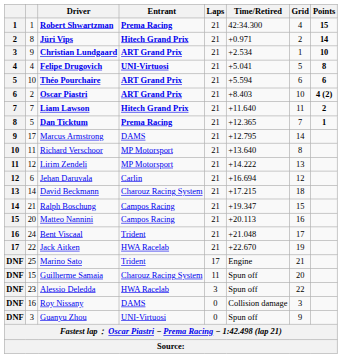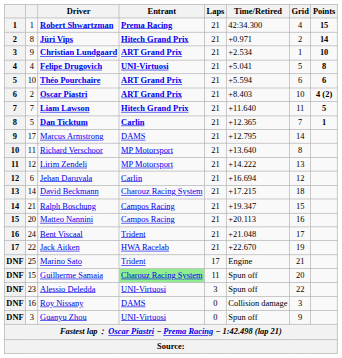 <table class="wikitable" style="font-size: 85%;">
 <tr>
 <th></th>
 <th></th>
 <th>Driver</th>
 <th>Entrant</th>
 <th>Laps</th>
 <th>Time/Retired</th>
 <th>Grid</th>
 <th>Points</th>
 </tr>
 <tr>
 <th>1</th>
 <td align="center">1</td>
 <td><strong> <a href='#'>Robert Shwartzman</a></strong></td>
 <td><a href='#'><strong>Prema Racing</strong></a></td>
 <td align="center">21</td>
 <td>42:34.300</td>
 <td align="center">4</td>
 <td align="center"><strong>15</strong></td>
 </tr>
 <tr>
 <th>2</th>
 <td align="center">8</td>
 <td><strong> <a href='#'>Jüri Vips</a></strong></td>
 <td><strong><a href='#'>Hitech Grand Prix</a></strong></td>
 <td align="center">21</td>
 <td>+0.971</td>
 <td align="center">2</td>
 <td align="center"><strong>14</strong></td>
 </tr>
 <tr>
 <th>3</th>
 <td align="center">9</td>
 <td><strong> <a href='#'>Christian Lundgaard</a></strong></td>
 <td><strong><a href='#'>ART Grand Prix</a></strong></td>
 <td align="center">21</td>
 <td>+2.534</td>
 <td align="center">1</td>
 <td align="center"><strong>10</strong></td>
 </tr>
 <tr>
 <th>4</th>
 <td align="center">4</td>
 <td><strong> <a href='#'>Felipe Drugovich</a></strong></td>
 <td><a href='#'><strong>UNI-Virtuosi</strong></a></td>
 <td align="center">21</td>
 <td>+5.041</td>
 <td align="center">5</td>
 <td align="center"><strong>8</strong></td>
 </tr>
 <tr>
 <th>5</th>
 <td align="center">10</td>
 <td><strong> <a href='#'>Théo Pourchaire</a></strong></td>
 <td><strong><a href='#'>ART Grand Prix</a></strong></td>
 <td align="center">21</td>
 <td>+5.594</td>
 <td align="center">6</td>
 <td align="center"><strong>6</strong></td>
 </tr>
 <tr>
 <th>6</th>
 <td align="center">2</td>
 <td><strong> <a href='#'>Oscar Piastri</a></strong></td>
 <td><strong><a href='#'>ART Grand Prix</a></strong></td>
 <td align="center">21</td>
 <td>+8.403</td>
 <td align="center">10</td>
 <td align="center"><strong>4 (2)</strong></td>
 </tr>
 <tr>
 <th>7</th>
 <td align="center">7</td>
 <td><strong> <a href='#'>Liam Lawson</a></strong></td>
 <td><strong><a href='#'>Hitech Grand Prix</a></strong></td>
 <td align="center">21</td>
 <td>+11.640</td>
 <td align="center">11</td>
-<td align="center"><strong>2</strong></td>
+<td align="center"><strong>5</strong></td>
 </tr>
 <tr>
 <th>8</th>
 <td align="center">5</td>
 <td><strong> <a href='#'>Dan Ticktum</a></strong></td>
-<td><a href='#'><strong>Prema Racing</strong></a></td>
+<td><a href='#'><strong>Carlin</strong></a></td>
 <td align="center">21</td>
 <td>+12.365</td>
 <td align="center">7</td>
 <td align="center"><strong>1</strong></td>
 </tr>
 <tr>
 <th>9</th>
 <td align="center">17</td>
 <td> <a href='#'>Marcus Armstrong</a></td>
 <td><a href='#'>DAMS</a></td>
 <td align="center">21</td>
 <td>+12.795</td>
 <td align="center">14</td>
 <td align="center"></td>
 </tr>
 <tr>
 <th>10</th>
 <td align="center">11</td>
 <td> <a href='#'>Richard Verschoor</a></td>
 <td><a href='#'>MP Motorsport</a></td>
 <td align="center">21</td>
 <td>+13.640</td>
 <td align="center">8</td>
 <td align="center"></td>
 </tr>
 <tr>
 <th>11</th>
 <td align="center">12</td>
 <td> <a href='#'>Lirim Zendeli</a></td>
 <td><a href='#'>MP Motorsport</a></td>
 <td align="center">21</td>
 <td>+14.222</td>
 <td align="center">13</td>
 <td align="center"></td>
 </tr>
 <tr>
 <th>12</th>
 <td align="center">6</td>
 <td> <a href='#'>Jehan Daruvala</a></td>
 <td><a href='#'>Carlin</a></td>
 <td align="center">21</td>
 <td>+16.694</td>
 <td align="center">12</td>
 <td align="center"></td>
 </tr>
 <tr>
 <th>13</th>
 <td align="center">14</td>
 <td> <a href='#'>David Beckmann</a></td>
 <td><a href='#'>Charouz Racing System</a></td>
 <td align="center">21</td>
 <td>+17.215</td>
 <td align="center">18</td>
 <td align="center"></td>
 </tr>
 <tr>
 <th>14</th>
 <td align="center">21</td>
 <td> <a href='#'>Ralph Boschung</a></td>
 <td><a href='#'>Campos Racing</a></td>
 <td align="center">21</td>
 <td>+19.347</td>
 <td align="center">15</td>
 <td align="center"></td>
 </tr>
 <tr>
 <th>15</th>
 <td align="center">20</td>
 <td> <a href='#'>Matteo Nannini</a></td>
 <td><a href='#'>Campos Racing</a></td>
 <td align="center">21</td>
 <td>+20.113</td>
 <td align="center">16</td>
 <td align="center"></td>
 </tr>
 <tr>
 <th>16</th>
 <td align="center">24</td>
 <td> <a href='#'>Bent Viscaal</a></td>
 <td><a href='#'>Trident</a></td>
 <td align="center">21</td>
 <td>+21.048</td>
 <td align="center">17</td>
 <td align="center"></td>
 </tr>
 <tr>
 <th>17</th>
 <td align="center">22</td>
 <td> <a href='#'>Jack Aitken</a></td>
 <td><a href='#'>HWA Racelab</a></td>
 <td align="center">21</td>
 <td>+22.670</td>
 <td align="center">19</td>
 <td align="center"></td>
 </tr>
 <tr>
 <th>DNF</th>
 <td align="center">25</td>
 <td> <a href='#'>Marino Sato</a></td>
 <td><a href='#'>Trident</a></td>
 <td align="center">17</td>
 <td>Engine</td>
 <td align="center">21</td>
 <td align="center"></td>
 </tr>
 <tr>
 <th>DNF</th>
 <td align="center">15</td>
 <td> <a href='#'>Guilherme Samaia</a></td>
-<td><a href='#'>Charouz Racing System</a></td>
+<td style="background: lightgreen;"><a href='#'>Charouz Racing System</a></td>
 <td align="center">11</td>
 <td>Spun off</td>
 <td align="center">20</td>
 <td align="center"></td>
 </tr>
 <tr>
 <th>DNF</th>
 <td align="center">23</td>
 <td> <a href='#'>Alessio Deledda</a></td>
-<td><a href='#'>HWA Racelab</a></td>
+<td><a href='#'>UNI-Virtuosi</a></td>
 <td align="center">3</td>
 <td>Spun off</td>
 <td align="center">22</td>
 <td align="center"></td>
 </tr>
 <tr>
 <th>DNF</th>
 <td align="center">16</td>
 <td> <a href='#'>Roy Nissany</a></td>
 <td><a href='#'>DAMS</a></td>
 <td align="center">0</td>
 <td>Collision damage</td>
 <td align="center">3</td>
 <td align="center"></td>
 </tr>
 <tr>
 <th>DNF</th>
 <td align="center">3</td>
 <td> <a href='#'>Guanyu Zhou</a></td>
 <td><a href='#'>UNI-Virtuosi</a></td>
 <td align="center">0</td>
 <td>Spun off</td>
 <td align="center">9</td>
 <td align="center"></td>
 </tr>
 <tr>
 <th colspan="8" align="center"><em>Fastest lap：  <a href='#'>Oscar Piastri</a> − <a href='#'>Prema Racing</a> − 1:42.498 (lap 21)</em></th>
 </tr>
 <tr>
 <th colspan="8">Source:</th>
 </tr>
 </table>
